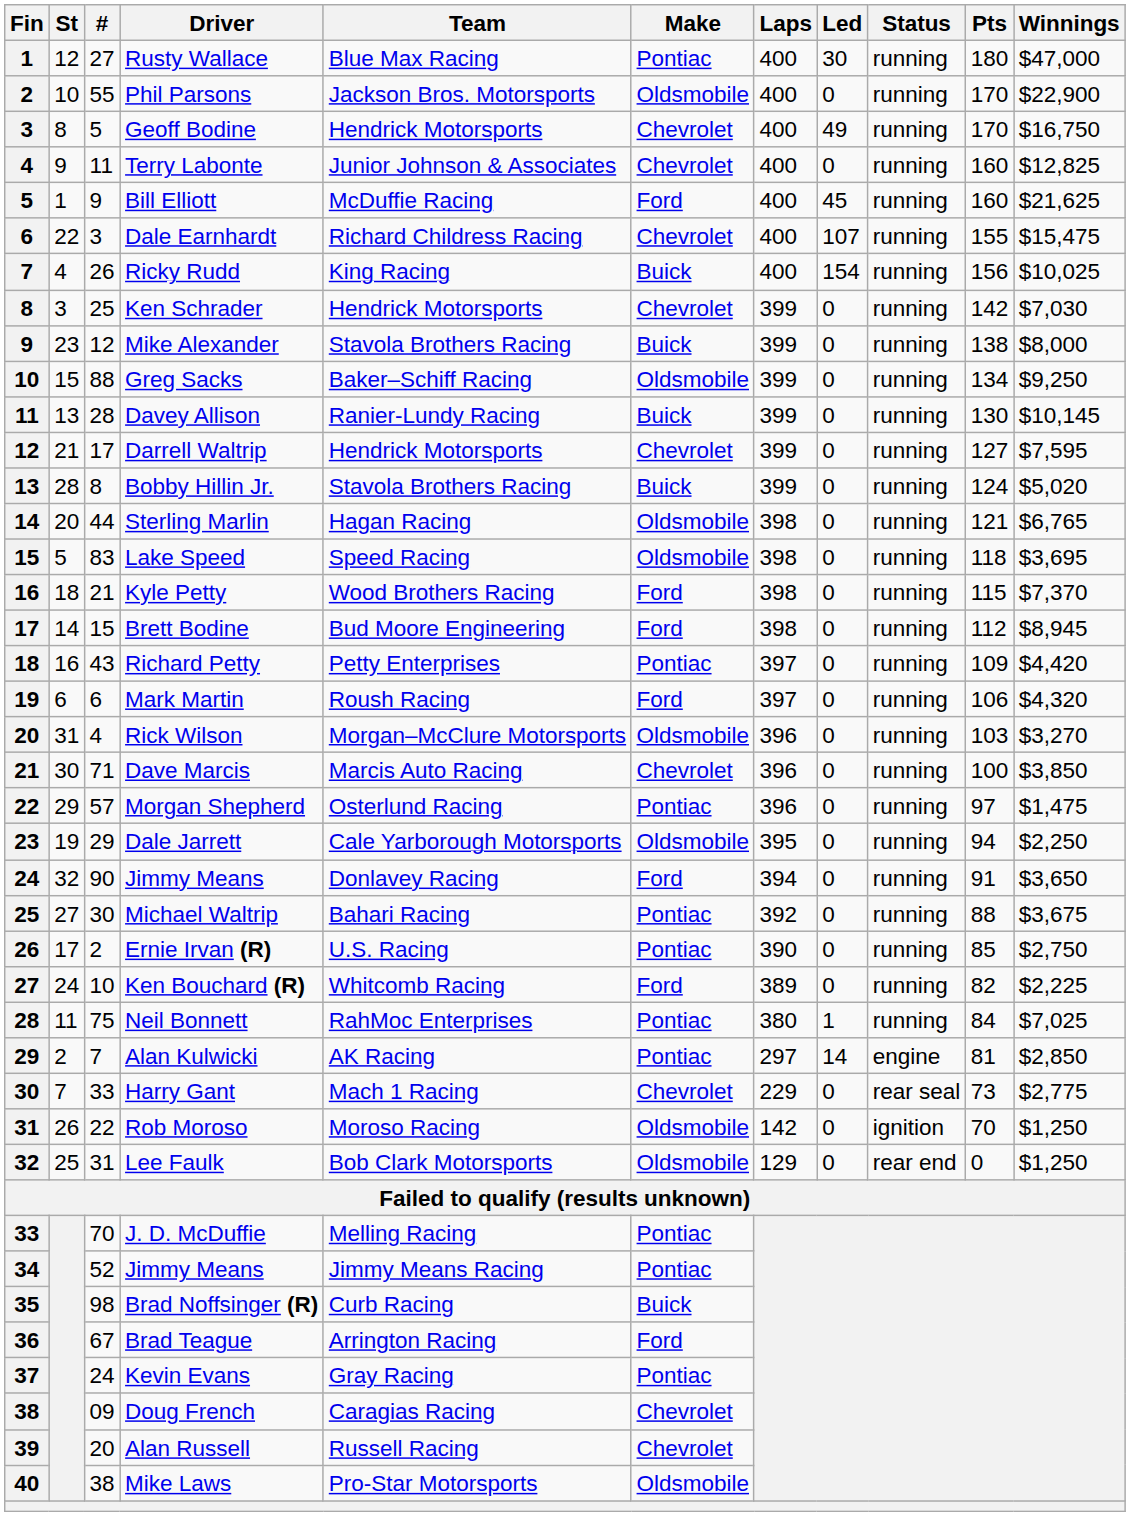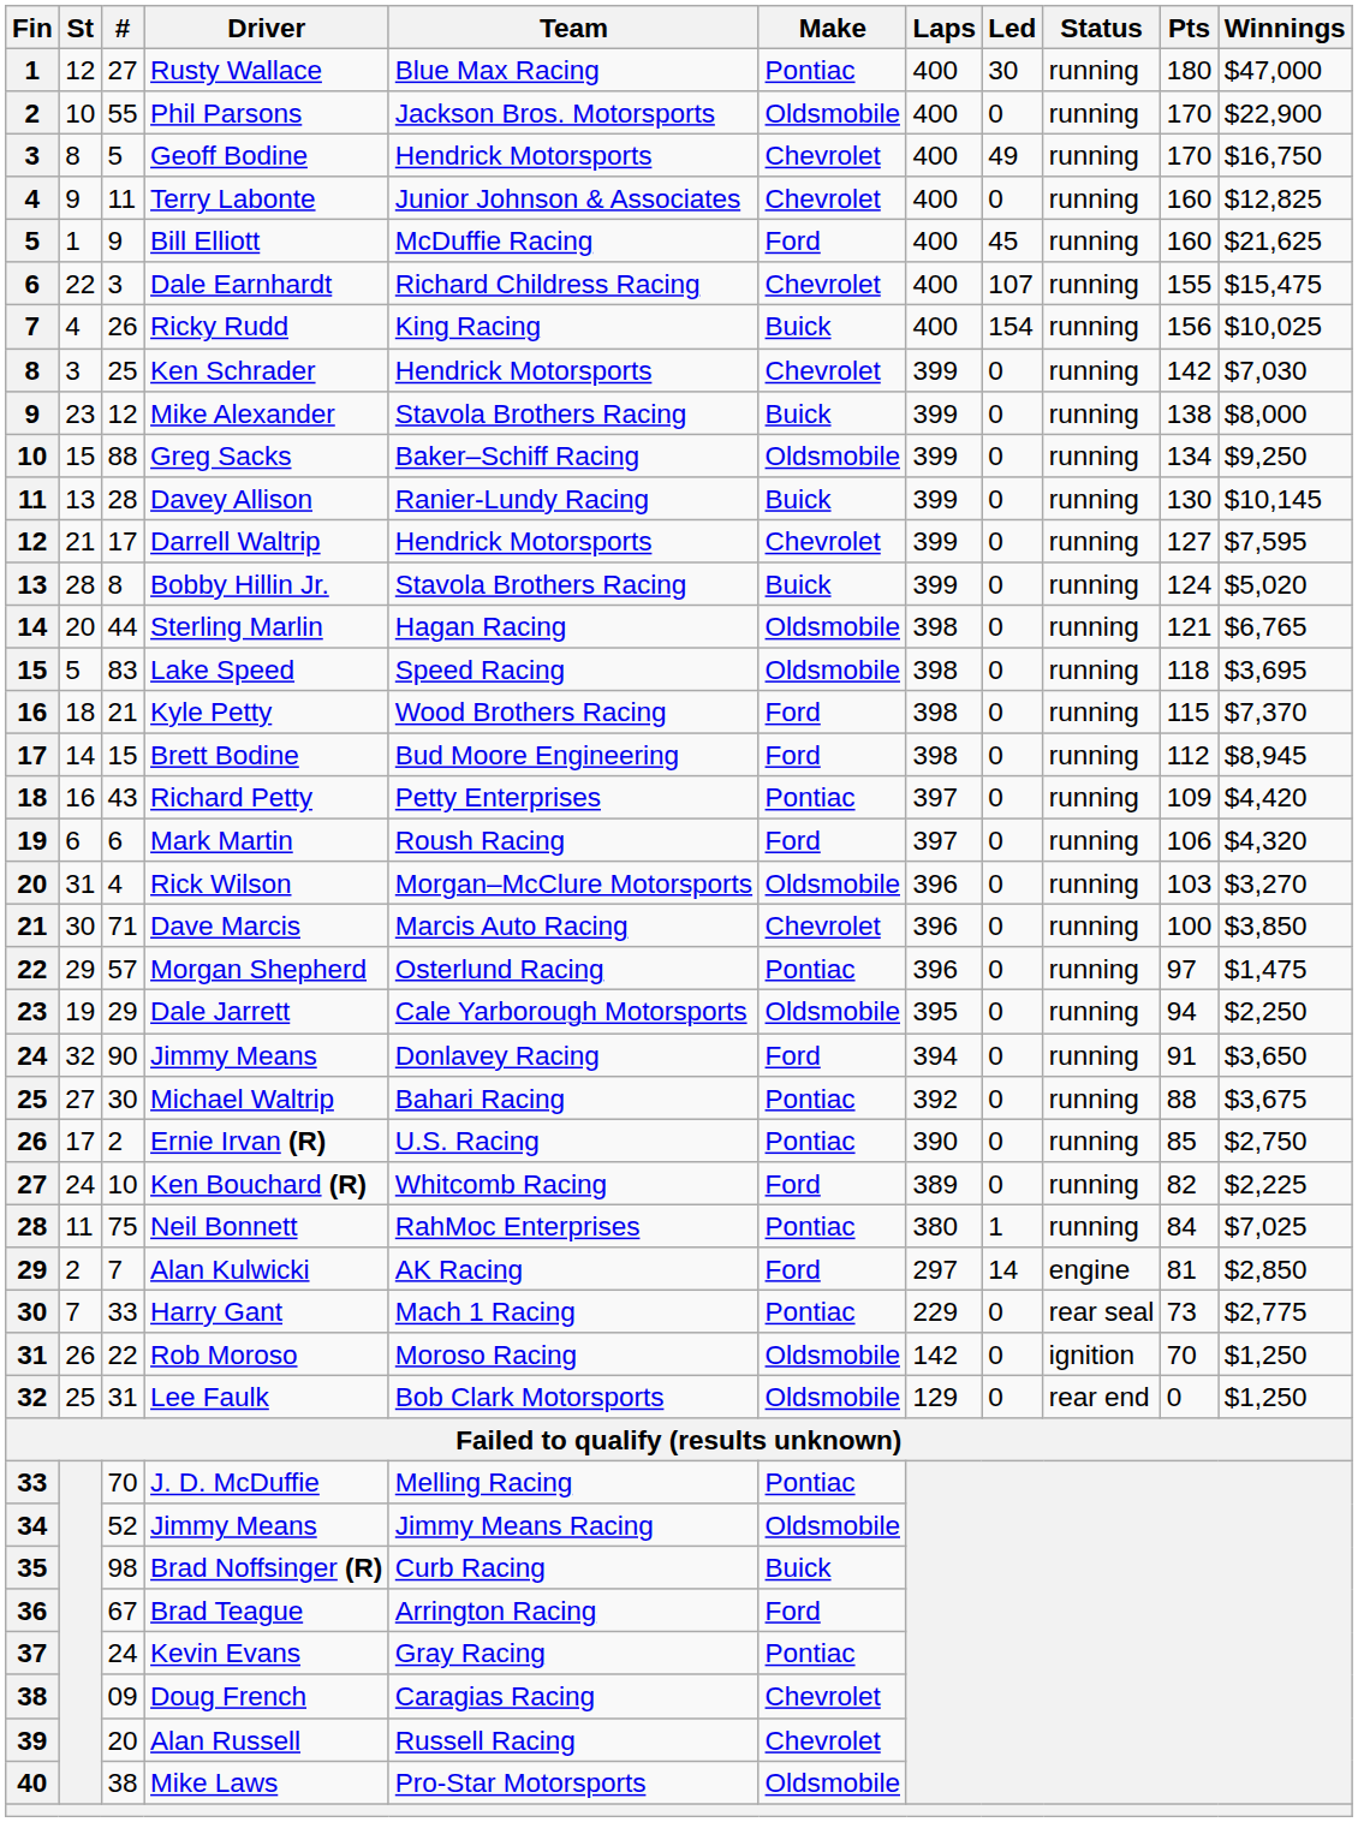 <table class="wikitable" style="font-size:95%">
 <tr>
 <th>Fin</th>
 <th>St</th>
 <th>#</th>
 <th>Driver</th>
 <th>Team</th>
 <th>Make</th>
 <th>Laps</th>
 <th>Led</th>
 <th>Status</th>
 <th>Pts</th>
 <th>Winnings</th>
 </tr>
 <tr>
 <th>1</th>
 <td>12</td>
 <td>27</td>
 <td><a href='#'>Rusty Wallace</a></td>
 <td><a href='#'>Blue Max Racing</a></td>
 <td><a href='#'>Pontiac</a></td>
 <td>400</td>
 <td>30</td>
 <td>running</td>
 <td>180</td>
 <td>$47,000</td>
 </tr>
 <tr>
 <th>2</th>
 <td>10</td>
 <td>55</td>
 <td><a href='#'>Phil Parsons</a></td>
 <td><a href='#'>Jackson Bros. Motorsports</a></td>
 <td><a href='#'>Oldsmobile</a></td>
 <td>400</td>
 <td>0</td>
 <td>running</td>
 <td>170</td>
 <td>$22,900</td>
 </tr>
 <tr>
 <th>3</th>
 <td>8</td>
 <td>5</td>
 <td><a href='#'>Geoff Bodine</a></td>
 <td><a href='#'>Hendrick Motorsports</a></td>
 <td><a href='#'>Chevrolet</a></td>
 <td>400</td>
 <td>49</td>
 <td>running</td>
 <td>170</td>
 <td>$16,750</td>
 </tr>
 <tr>
 <th>4</th>
 <td>9</td>
 <td>11</td>
 <td><a href='#'>Terry Labonte</a></td>
 <td><a href='#'>Junior Johnson & Associates</a></td>
 <td><a href='#'>Chevrolet</a></td>
 <td>400</td>
 <td>0</td>
 <td>running</td>
 <td>160</td>
 <td>$12,825</td>
 </tr>
 <tr>
 <th>5</th>
 <td>1</td>
 <td>9</td>
 <td><a href='#'>Bill Elliott</a></td>
 <td><a href='#'>McDuffie Racing</a></td>
 <td><a href='#'>Ford</a></td>
 <td>400</td>
 <td>45</td>
 <td>running</td>
 <td>160</td>
 <td>$21,625</td>
 </tr>
 <tr>
 <th>6</th>
 <td>22</td>
 <td>3</td>
 <td><a href='#'>Dale Earnhardt</a></td>
 <td><a href='#'>Richard Childress Racing</a></td>
 <td><a href='#'>Chevrolet</a></td>
 <td>400</td>
 <td>107</td>
 <td>running</td>
 <td>155</td>
 <td>$15,475</td>
 </tr>
 <tr>
 <th>7</th>
 <td>4</td>
 <td>26</td>
 <td><a href='#'>Ricky Rudd</a></td>
 <td><a href='#'>King Racing</a></td>
 <td><a href='#'>Buick</a></td>
 <td>400</td>
 <td>154</td>
 <td>running</td>
 <td>156</td>
 <td>$10,025</td>
 </tr>
 <tr>
 <th>8</th>
 <td>3</td>
 <td>25</td>
 <td><a href='#'>Ken Schrader</a></td>
 <td><a href='#'>Hendrick Motorsports</a></td>
 <td><a href='#'>Chevrolet</a></td>
 <td>399</td>
 <td>0</td>
 <td>running</td>
 <td>142</td>
 <td>$7,030</td>
 </tr>
 <tr>
 <th>9</th>
 <td>23</td>
 <td>12</td>
 <td><a href='#'>Mike Alexander</a></td>
 <td><a href='#'>Stavola Brothers Racing</a></td>
 <td><a href='#'>Buick</a></td>
 <td>399</td>
 <td>0</td>
 <td>running</td>
 <td>138</td>
 <td>$8,000</td>
 </tr>
 <tr>
 <th>10</th>
 <td>15</td>
 <td>88</td>
 <td><a href='#'>Greg Sacks</a></td>
 <td><a href='#'>Baker–Schiff Racing</a></td>
 <td><a href='#'>Oldsmobile</a></td>
 <td>399</td>
 <td>0</td>
 <td>running</td>
 <td>134</td>
 <td>$9,250</td>
 </tr>
 <tr>
 <th>11</th>
 <td>13</td>
 <td>28</td>
 <td><a href='#'>Davey Allison</a></td>
 <td><a href='#'>Ranier-Lundy Racing</a></td>
 <td><a href='#'>Buick</a></td>
 <td>399</td>
 <td>0</td>
 <td>running</td>
 <td>130</td>
 <td>$10,145</td>
 </tr>
 <tr>
 <th>12</th>
 <td>21</td>
 <td>17</td>
 <td><a href='#'>Darrell Waltrip</a></td>
 <td><a href='#'>Hendrick Motorsports</a></td>
 <td><a href='#'>Chevrolet</a></td>
 <td>399</td>
 <td>0</td>
 <td>running</td>
 <td>127</td>
 <td>$7,595</td>
 </tr>
 <tr>
 <th>13</th>
 <td>28</td>
 <td>8</td>
 <td><a href='#'>Bobby Hillin Jr.</a></td>
 <td><a href='#'>Stavola Brothers Racing</a></td>
 <td><a href='#'>Buick</a></td>
 <td>399</td>
 <td>0</td>
 <td>running</td>
 <td>124</td>
 <td>$5,020</td>
 </tr>
 <tr>
 <th>14</th>
 <td>20</td>
 <td>44</td>
 <td><a href='#'>Sterling Marlin</a></td>
 <td><a href='#'>Hagan Racing</a></td>
 <td><a href='#'>Oldsmobile</a></td>
 <td>398</td>
 <td>0</td>
 <td>running</td>
 <td>121</td>
 <td>$6,765</td>
 </tr>
 <tr>
 <th>15</th>
 <td>5</td>
 <td>83</td>
 <td><a href='#'>Lake Speed</a></td>
 <td><a href='#'>Speed Racing</a></td>
 <td><a href='#'>Oldsmobile</a></td>
 <td>398</td>
 <td>0</td>
 <td>running</td>
 <td>118</td>
 <td>$3,695</td>
 </tr>
 <tr>
 <th>16</th>
 <td>18</td>
 <td>21</td>
 <td><a href='#'>Kyle Petty</a></td>
 <td><a href='#'>Wood Brothers Racing</a></td>
 <td><a href='#'>Ford</a></td>
 <td>398</td>
 <td>0</td>
 <td>running</td>
 <td>115</td>
 <td>$7,370</td>
 </tr>
 <tr>
 <th>17</th>
 <td>14</td>
 <td>15</td>
 <td><a href='#'>Brett Bodine</a></td>
 <td><a href='#'>Bud Moore Engineering</a></td>
 <td><a href='#'>Ford</a></td>
 <td>398</td>
 <td>0</td>
 <td>running</td>
 <td>112</td>
 <td>$8,945</td>
 </tr>
 <tr>
 <th>18</th>
 <td>16</td>
 <td>43</td>
 <td><a href='#'>Richard Petty</a></td>
 <td><a href='#'>Petty Enterprises</a></td>
 <td><a href='#'>Pontiac</a></td>
 <td>397</td>
 <td>0</td>
 <td>running</td>
 <td>109</td>
 <td>$4,420</td>
 </tr>
 <tr>
 <th>19</th>
 <td>6</td>
 <td>6</td>
 <td><a href='#'>Mark Martin</a></td>
 <td><a href='#'>Roush Racing</a></td>
 <td><a href='#'>Ford</a></td>
 <td>397</td>
 <td>0</td>
 <td>running</td>
 <td>106</td>
 <td>$4,320</td>
 </tr>
 <tr>
 <th>20</th>
 <td>31</td>
 <td>4</td>
 <td><a href='#'>Rick Wilson</a></td>
 <td><a href='#'>Morgan–McClure Motorsports</a></td>
 <td><a href='#'>Oldsmobile</a></td>
 <td>396</td>
 <td>0</td>
 <td>running</td>
 <td>103</td>
 <td>$3,270</td>
 </tr>
 <tr>
 <th>21</th>
 <td>30</td>
 <td>71</td>
 <td><a href='#'>Dave Marcis</a></td>
 <td><a href='#'>Marcis Auto Racing</a></td>
 <td><a href='#'>Chevrolet</a></td>
 <td>396</td>
 <td>0</td>
 <td>running</td>
 <td>100</td>
 <td>$3,850</td>
 </tr>
 <tr>
 <th>22</th>
 <td>29</td>
 <td>57</td>
 <td><a href='#'>Morgan Shepherd</a></td>
 <td><a href='#'>Osterlund Racing</a></td>
 <td><a href='#'>Pontiac</a></td>
 <td>396</td>
 <td>0</td>
 <td>running</td>
 <td>97</td>
 <td>$1,475</td>
 </tr>
 <tr>
 <th>23</th>
 <td>19</td>
 <td>29</td>
 <td><a href='#'>Dale Jarrett</a></td>
 <td><a href='#'>Cale Yarborough Motorsports</a></td>
 <td><a href='#'>Oldsmobile</a></td>
 <td>395</td>
 <td>0</td>
 <td>running</td>
 <td>94</td>
 <td>$2,250</td>
 </tr>
 <tr>
 <th>24</th>
 <td>32</td>
 <td>90</td>
 <td><a href='#'>Jimmy Means</a></td>
 <td><a href='#'>Donlavey Racing</a></td>
 <td><a href='#'>Ford</a></td>
 <td>394</td>
 <td>0</td>
 <td>running</td>
 <td>91</td>
 <td>$3,650</td>
 </tr>
 <tr>
 <th>25</th>
 <td>27</td>
 <td>30</td>
 <td><a href='#'>Michael Waltrip</a></td>
 <td><a href='#'>Bahari Racing</a></td>
 <td><a href='#'>Pontiac</a></td>
 <td>392</td>
 <td>0</td>
 <td>running</td>
 <td>88</td>
 <td>$3,675</td>
 </tr>
 <tr>
 <th>26</th>
 <td>17</td>
 <td>2</td>
 <td><a href='#'>Ernie Irvan</a> <strong>(R)</strong></td>
 <td><a href='#'>U.S. Racing</a></td>
 <td><a href='#'>Pontiac</a></td>
 <td>390</td>
 <td>0</td>
 <td>running</td>
 <td>85</td>
 <td>$2,750</td>
 </tr>
 <tr>
 <th>27</th>
 <td>24</td>
 <td>10</td>
 <td><a href='#'>Ken Bouchard</a> <strong>(R)</strong></td>
 <td><a href='#'>Whitcomb Racing</a></td>
 <td><a href='#'>Ford</a></td>
 <td>389</td>
 <td>0</td>
 <td>running</td>
 <td>82</td>
 <td>$2,225</td>
 </tr>
 <tr>
 <th>28</th>
 <td>11</td>
 <td>75</td>
 <td><a href='#'>Neil Bonnett</a></td>
 <td><a href='#'>RahMoc Enterprises</a></td>
 <td><a href='#'>Pontiac</a></td>
 <td>380</td>
 <td>1</td>
 <td>running</td>
 <td>84</td>
 <td>$7,025</td>
 </tr>
 <tr>
 <th>29</th>
 <td>2</td>
 <td>7</td>
 <td><a href='#'>Alan Kulwicki</a></td>
 <td><a href='#'>AK Racing</a></td>
-<td><a href='#'>Pontiac</a></td>
+<td><a href='#'>Ford</a></td>
 <td>297</td>
 <td>14</td>
 <td>engine</td>
 <td>81</td>
 <td>$2,850</td>
 </tr>
 <tr>
 <th>30</th>
 <td>7</td>
 <td>33</td>
 <td><a href='#'>Harry Gant</a></td>
 <td><a href='#'>Mach 1 Racing</a></td>
-<td><a href='#'>Chevrolet</a></td>
+<td><a href='#'>Pontiac</a></td>
 <td>229</td>
 <td>0</td>
 <td>rear seal</td>
 <td>73</td>
 <td>$2,775</td>
 </tr>
 <tr>
 <th>31</th>
 <td>26</td>
 <td>22</td>
 <td><a href='#'>Rob Moroso</a></td>
 <td><a href='#'>Moroso Racing</a></td>
 <td><a href='#'>Oldsmobile</a></td>
 <td>142</td>
 <td>0</td>
 <td>ignition</td>
 <td>70</td>
 <td>$1,250</td>
 </tr>
 <tr>
 <th>32</th>
 <td>25</td>
 <td>31</td>
 <td><a href='#'>Lee Faulk</a></td>
 <td><a href='#'>Bob Clark Motorsports</a></td>
 <td><a href='#'>Oldsmobile</a></td>
 <td>129</td>
 <td>0</td>
 <td>rear end</td>
 <td>0</td>
 <td>$1,250</td>
 </tr>
 <tr>
 <th colspan="11">Failed to qualify (results unknown)</th>
 </tr>
 <tr>
 <th>33</th>
 <th rowspan="8"></th>
 <td>70</td>
 <td><a href='#'>J. D. McDuffie</a></td>
 <td><a href='#'>Melling Racing</a></td>
 <td><a href='#'>Pontiac</a></td>
 <th colspan="5" rowspan="8"></th>
 </tr>
 <tr>
 <th>34</th>
 <td>52</td>
 <td><a href='#'>Jimmy Means</a></td>
 <td><a href='#'>Jimmy Means Racing</a></td>
-<td><a href='#'>Pontiac</a></td>
+<td><a href='#'>Oldsmobile</a></td>
 </tr>
 <tr>
 <th>35</th>
 <td>98</td>
 <td><a href='#'>Brad Noffsinger</a> <strong>(R)</strong></td>
 <td><a href='#'>Curb Racing</a></td>
 <td><a href='#'>Buick</a></td>
 </tr>
 <tr>
 <th>36</th>
 <td>67</td>
 <td><a href='#'>Brad Teague</a></td>
 <td><a href='#'>Arrington Racing</a></td>
 <td><a href='#'>Ford</a></td>
 </tr>
 <tr>
 <th>37</th>
 <td>24</td>
 <td><a href='#'>Kevin Evans</a></td>
 <td><a href='#'>Gray Racing</a></td>
 <td><a href='#'>Pontiac</a></td>
 </tr>
 <tr>
 <th>38</th>
 <td>09</td>
 <td><a href='#'>Doug French</a></td>
 <td><a href='#'>Caragias Racing</a></td>
 <td><a href='#'>Chevrolet</a></td>
 </tr>
 <tr>
 <th>39</th>
 <td>20</td>
 <td><a href='#'>Alan Russell</a></td>
 <td><a href='#'>Russell Racing</a></td>
 <td><a href='#'>Chevrolet</a></td>
 </tr>
 <tr>
 <th>40</th>
 <td>38</td>
 <td><a href='#'>Mike Laws</a></td>
 <td><a href='#'>Pro-Star Motorsports</a></td>
 <td><a href='#'>Oldsmobile</a></td>
 </tr>
 <tr>
 <th colspan="11"></th>
 </tr>
 </table>
